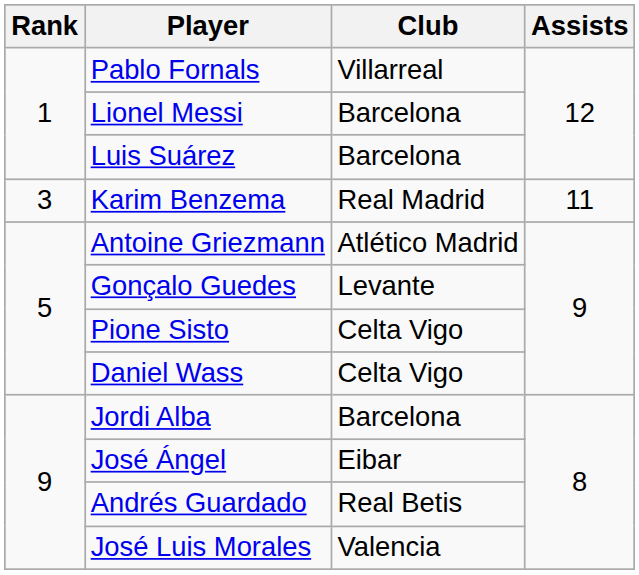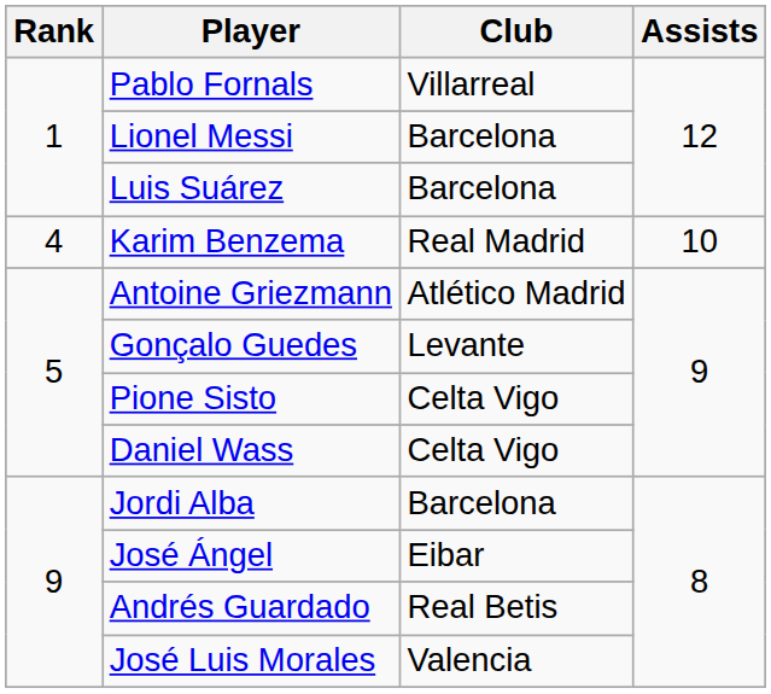 <table class="wikitable" style="text-align:center">
 <tr>
 <th>Rank</th>
 <th>Player</th>
 <th>Club</th>
 <th>Assists</th>
 </tr>
 <tr>
 <td rowspan=3>1</td>
 <td align="left"> <a href='#'>Pablo Fornals</a></td>
 <td align="left">Villarreal</td>
 <td rowspan=3>12</td>
 </tr>
 <tr>
 <td align="left"> <a href='#'>Lionel Messi</a></td>
 <td align="left">Barcelona</td>
 </tr>
 <tr>
 <td align="left"> <a href='#'>Luis Suárez</a></td>
 <td align="left">Barcelona</td>
 </tr>
 <tr>
-<td>3</td>
+<td>4</td>
 <td align="left"> <a href='#'>Karim Benzema</a></td>
 <td align="left">Real Madrid</td>
-<td>11</td>
+<td>10</td>
 </tr>
 <tr>
 <td rowspan=4>5</td>
 <td align="left"> <a href='#'>Antoine Griezmann</a></td>
 <td align="left">Atlético Madrid</td>
 <td rowspan=4>9</td>
 </tr>
 <tr>
 <td align="left"> <a href='#'>Gonçalo Guedes</a></td>
 <td align="left">Levante</td>
 </tr>
 <tr>
 <td align="left"> <a href='#'>Pione Sisto</a></td>
 <td align="left">Celta Vigo</td>
 </tr>
 <tr>
 <td align="left"> <a href='#'>Daniel Wass</a></td>
 <td align="left">Celta Vigo</td>
 </tr>
 <tr>
 <td rowspan=4>9</td>
 <td align="left"> <a href='#'>Jordi Alba</a></td>
 <td align="left">Barcelona</td>
 <td rowspan=4>8</td>
 </tr>
 <tr>
 <td align="left"> <a href='#'>José Ángel</a></td>
 <td align="left">Eibar</td>
 </tr>
 <tr>
 <td align="left"> <a href='#'>Andrés Guardado</a></td>
 <td align="left">Real Betis</td>
 </tr>
 <tr>
 <td align="left"> <a href='#'>José Luis Morales</a></td>
 <td align="left">Valencia</td>
 </tr>
 </table>
